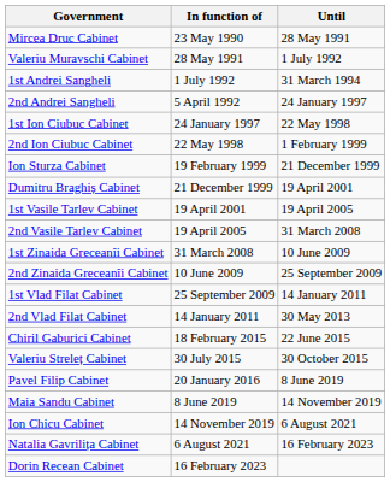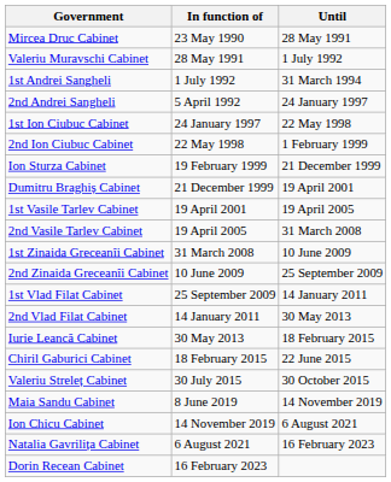 <table class="wikitable" style="font-size: 95%;">
 <tr>
 <th>Government</th>
 <th>In function of</th>
 <th>Until</th>
 </tr>
 <tr>
 <td><a href='#'>Mircea Druc Cabinet</a></td>
 <td>23 May 1990</td>
 <td>28 May 1991</td>
 </tr>
 <tr>
 <td><a href='#'>Valeriu Muravschi Cabinet</a></td>
 <td>28 May 1991</td>
 <td>1 July 1992</td>
 </tr>
 <tr>
 <td><a href='#'>1st Andrei Sangheli</a></td>
 <td>1 July 1992</td>
 <td>31 March 1994</td>
 </tr>
 <tr>
 <td><a href='#'>2nd Andrei Sangheli</a></td>
 <td>5 April 1992</td>
 <td>24 January 1997</td>
 </tr>
 <tr>
 <td><a href='#'>1st Ion Ciubuc Cabinet</a></td>
 <td>24 January 1997</td>
 <td>22 May 1998</td>
 </tr>
 <tr>
 <td><a href='#'>2nd Ion Ciubuc Cabinet</a></td>
 <td>22 May 1998</td>
 <td>1 February 1999</td>
 </tr>
 <tr>
 <td><a href='#'>Ion Sturza Cabinet</a></td>
 <td>19 February 1999</td>
 <td>21 December 1999</td>
 </tr>
 <tr>
 <td><a href='#'>Dumitru Braghiș Cabinet</a></td>
 <td>21 December 1999</td>
 <td>19 April 2001</td>
 </tr>
 <tr>
 <td><a href='#'>1st Vasile Tarlev Cabinet</a></td>
 <td>19 April 2001</td>
 <td>19 April 2005</td>
 </tr>
 <tr>
 <td><a href='#'>2nd Vasile Tarlev Cabinet</a></td>
 <td>19 April 2005</td>
 <td>31 March 2008</td>
 </tr>
 <tr>
 <td><a href='#'>1st Zinaida Greceanîi Cabinet</a></td>
 <td>31 March 2008</td>
 <td>10 June 2009</td>
 </tr>
 <tr>
 <td><a href='#'>2nd Zinaida Greceanîi Cabinet</a></td>
 <td>10 June 2009</td>
 <td>25 September 2009</td>
 </tr>
 <tr>
 <td><a href='#'>1st Vlad Filat Cabinet</a></td>
 <td>25 September 2009</td>
 <td>14 January 2011</td>
 </tr>
 <tr>
 <td><a href='#'>2nd Vlad Filat Cabinet</a></td>
 <td>14 January 2011</td>
 <td>30 May 2013</td>
 </tr>
 <tr>
+<td><a href='#'>Iurie Leancă Cabinet</a></td>
+<td>30 May 2013</td>
+<td>18 February 2015</td>
+</tr>
+<tr>
 <td><a href='#'>Chiril Gaburici Cabinet</a></td>
 <td>18 February 2015</td>
 <td>22 June 2015</td>
 </tr>
 <tr>
 <td><a href='#'>Valeriu Streleț Cabinet</a></td>
 <td>30 July 2015</td>
 <td>30 October 2015</td>
-</tr>
-<tr>
-<td><a href='#'>Pavel Filip Cabinet</a></td>
-<td>20 January 2016</td>
-<td>8 June 2019</td>
 </tr>
 <tr>
 <td><a href='#'>Maia Sandu Cabinet</a></td>
 <td>8 June 2019</td>
 <td>14 November 2019</td>
 </tr>
 <tr>
 <td><a href='#'>Ion Chicu Cabinet</a></td>
 <td>14 November 2019</td>
 <td>6 August 2021</td>
 </tr>
 <tr>
 <td><a href='#'>Natalia Gavrilița Cabinet</a></td>
 <td>6 August 2021</td>
 <td>16 February 2023</td>
 </tr>
 <tr>
 <td><a href='#'>Dorin Recean Cabinet</a></td>
 <td>16 February 2023</td>
 </tr>
 </table>
